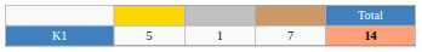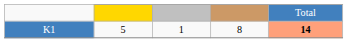 <table class="wikitable"  style="font-size:95%; text-align:center; border:gray solid 1px; width:40%;">
 <tr>
 <td rowspan="2" style="width:3%;"></td>
 </tr>
 <tr>
 <td style="width:2%;" bgcolor=gold></td>
 <td style="width:2%;" bgcolor=silver></td>
 <td style="width:2%;" bgcolor=cc9966></td>
 <td style="width:2%; background-color:#4180be; color:white;">Total</td>
 </tr>
 <tr>
 <td style="background-color:#4180be; color:white;">K1</td>
 <td>5</td>
 <td>1</td>
-<td>7</td>
+<td>8</td>
 <td style="background: lightsalmon;"><strong>14</strong></td>
 </tr>
 <tr>
 </tr>
 </table>
